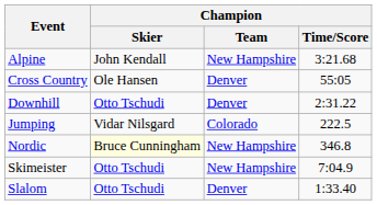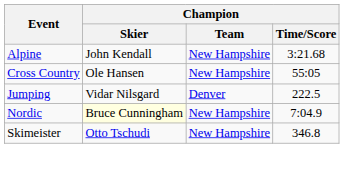 <table class="wikitable">
 <tr>
 <th rowspan="2">Event</th>
 <th colspan="3" bgcolor=000000>Champion</th>
 </tr>
 <tr>
 <th>Skier</th>
 <th>Team</th>
 <th>Time/Score</th>
 </tr>
 <tr>
 <td><a href='#'>Alpine</a></td>
 <td>John Kendall </td>
 <td><a href='#'>New Hampshire</a></td>
 <td align=center>3:21.68</td>
 </tr>
 <tr>
 <td><a href='#'>Cross Country</a></td>
 <td> Ole Hansen </td>
-<td><a href='#'>Denver</a></td>
+<td><a href='#'>New Hampshire</a></td>
 <td align=center>55:05</td>
-</tr>
-<tr>
-<td><a href='#'>Downhill</a></td>
-<td> <a href='#'>Otto Tschudi</a> </td>
-<td><a href='#'>Denver</a></td>
-<td align=center>2:31.22</td>
 </tr>
 <tr>
 <td><a href='#'>Jumping</a></td>
 <td> Vidar Nilsgard</td>
-<td><a href='#'>Colorado</a></td>
+<td><a href='#'>Denver</a></td>
 <td align=center>222.5<br></td>
 </tr>
 <tr>
 <td><a href='#'>Nordic</a></td>
 <td style="background: lightyellow;">Bruce Cunningham</td>
 <td><a href='#'>New Hampshire</a></td>
-<td align=center>346.8</td>
+<td align=center>7:04.9</td>
 </tr>
 <tr>
 <td>Skimeister</td>
 <td> <a href='#'>Otto Tschudi</a></td>
 <td><a href='#'>New Hampshire</a></td>
-<td align=center>7:04.9</td>
-</tr>
-<tr>
-<td><a href='#'>Slalom</a></td>
-<td> <a href='#'>Otto Tschudi</a></td>
-<td><a href='#'>Denver</a></td>
-<td align=center>1:33.40</td>
+<td align=center>346.8</td>
 </tr>
 </table>
